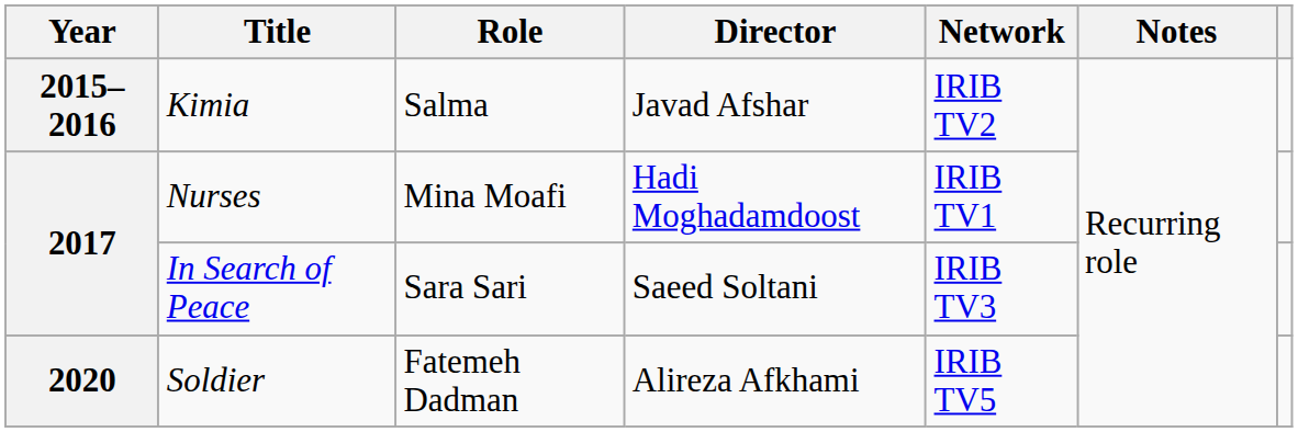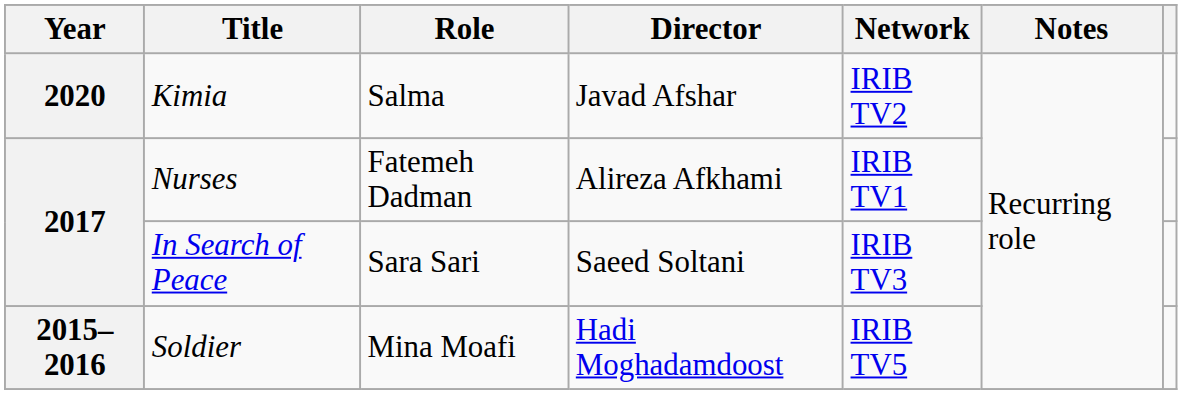 <table class="wikitable plainrowheaders sortable"  style=font-size:100%>
 <tr>
 <th scope="col">Year</th>
 <th scope="col">Title</th>
 <th scope="col">Role</th>
 <th scope="col">Director</th>
 <th scope="col" class="unsortable">Network</th>
 <th scope="cool">Notes</th>
 <th scope="col" class="unsortable"></th>
 </tr>
 <tr>
-<th scope=row>2015–2016</th>
+<th scope=row>2020</th>
 <td><em>Kimia</em></td>
 <td>Salma</td>
 <td>Javad Afshar</td>
 <td><a href='#'>IRIB TV2</a></td>
 <td rowspan="4">Recurring role</td>
 <td></td>
 </tr>
 <tr>
 <th scope=row rowspan="2">2017</th>
 <td><em>Nurses</em></td>
-<td>Mina Moafi</td>
-<td><a href='#'>Hadi Moghadamdoost</a></td>
+<td>Fatemeh Dadman</td>
+<td>Alireza Afkhami</td>
 <td><a href='#'>IRIB TV1</a></td>
 <td></td>
 </tr>
 <tr>
 <td><em><a href='#'>In Search of Peace</a></em></td>
 <td>Sara Sari</td>
 <td>Saeed Soltani</td>
 <td><a href='#'>IRIB TV3</a></td>
 <td></td>
 </tr>
 <tr>
-<th scope=row>2020</th>
+<th scope=row>2015–2016</th>
 <td><em>Soldier</em></td>
-<td>Fatemeh Dadman</td>
-<td>Alireza Afkhami</td>
+<td>Mina Moafi</td>
+<td><a href='#'>Hadi Moghadamdoost</a></td>
 <td><a href='#'>IRIB TV5</a></td>
 <td></td>
 </tr>
 </table>
